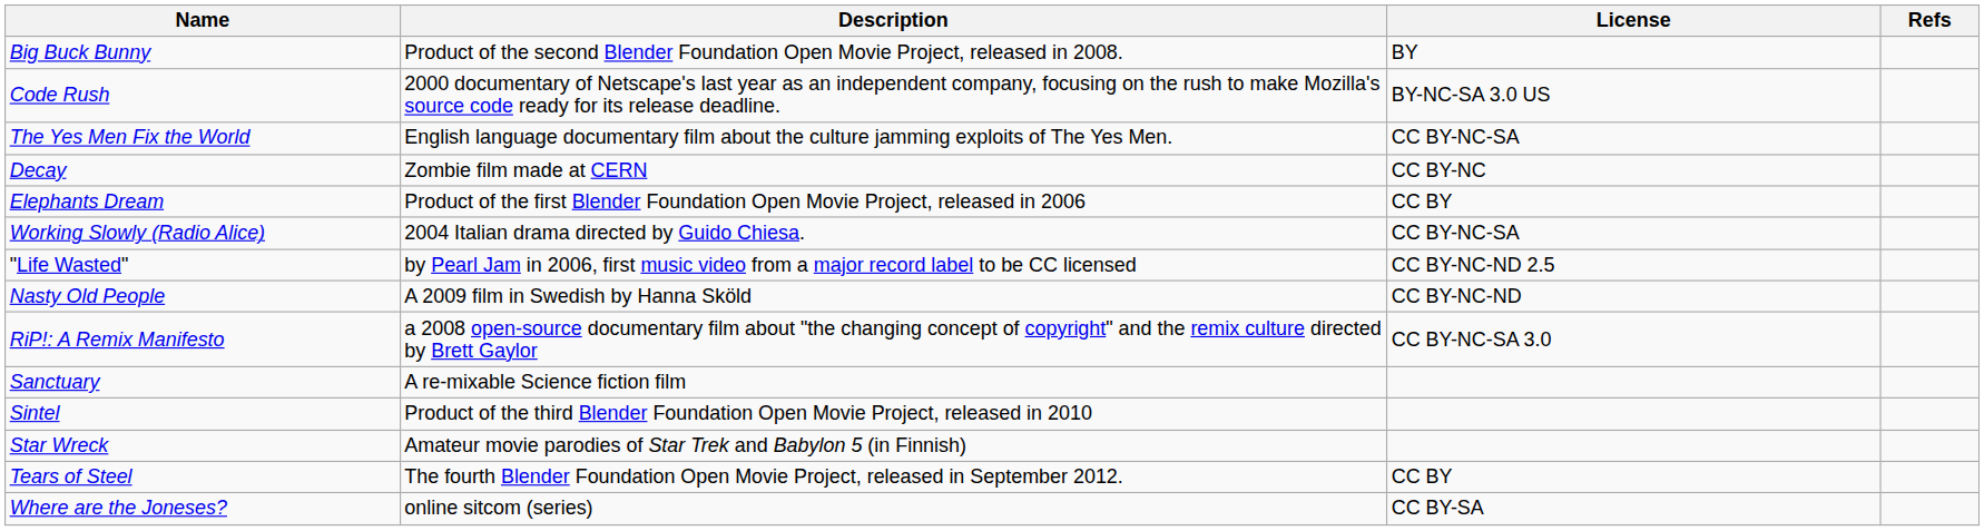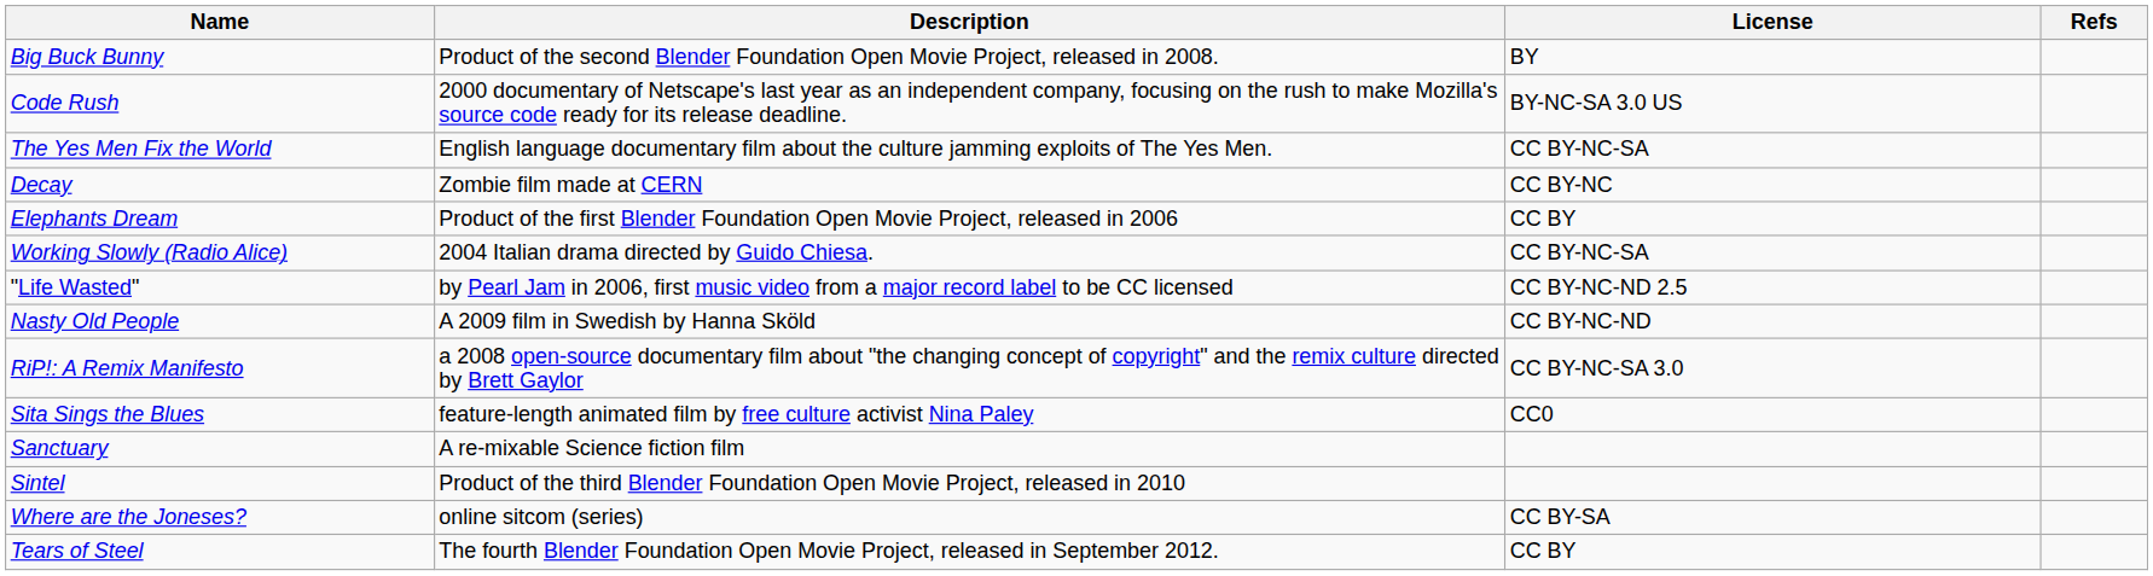 <table class="wikitable sortable" style="width:100%;">
 <tr>
 <th style="width:20%">Name</th>
 <th style="width:50%">Description</th>
 <th style="width:25%">License</th>
 <th style="width:5%">Refs</th>
 </tr>
 <tr>
 <td><em><a href='#'>Big Buck Bunny</a></em></td>
 <td>Product of the second <a href='#'>Blender</a> Foundation Open Movie Project, released in 2008.</td>
 <td>BY</td>
 <td></td>
 </tr>
 <tr>
 <td><em><a href='#'>Code Rush</a></em></td>
 <td>2000 documentary of Netscape's last year as an independent company, focusing on the rush to make Mozilla's <a href='#'>source code</a> ready for its release deadline.</td>
 <td>BY-NC-SA 3.0 US</td>
 <td></td>
 </tr>
 <tr>
 <td><em><a href='#'>The Yes Men Fix the World</a></em></td>
 <td>English language documentary film about the culture jamming exploits of The Yes Men.</td>
 <td>CC BY-NC-SA</td>
 <td></td>
 </tr>
 <tr>
 <td><em><a href='#'>Decay</a></em></td>
 <td>Zombie film made at <a href='#'>CERN</a></td>
 <td>CC BY-NC</td>
 <td></td>
 </tr>
 <tr>
 <td><em><a href='#'>Elephants Dream</a></em></td>
 <td>Product of the first <a href='#'>Blender</a> Foundation Open Movie Project, released in 2006</td>
 <td>CC BY</td>
 <td></td>
 </tr>
 <tr>
 <td><em><a href='#'>Working Slowly (Radio Alice)</a></em></td>
 <td>2004 Italian drama directed by <a href='#'>Guido Chiesa</a>.</td>
 <td>CC BY-NC-SA</td>
 <td></td>
 </tr>
 <tr>
 <td>"<a href='#'>Life Wasted</a>"</td>
 <td>by <a href='#'>Pearl Jam</a> in 2006, first <a href='#'>music video</a> from a <a href='#'>major record label</a> to be CC licensed</td>
 <td>CC BY-NC-ND 2.5</td>
 <td></td>
 </tr>
 <tr>
 <td><em><a href='#'>Nasty Old People</a></em></td>
 <td>A 2009 film in Swedish by Hanna Sköld</td>
 <td>CC BY-NC-ND</td>
 <td></td>
 </tr>
 <tr>
 <td><em><a href='#'>RiP!: A Remix Manifesto</a></em></td>
 <td>a 2008 <a href='#'>open-source</a> documentary film about "the changing concept of <a href='#'>copyright</a>" and the <a href='#'>remix culture</a> directed by <a href='#'>Brett Gaylor</a></td>
 <td>CC BY-NC-SA 3.0</td>
 <td></td>
 </tr>
 <tr>
+<td><em><a href='#'>Sita Sings the Blues</a></em></td>
+<td>feature-length animated film by <a href='#'>free culture</a> activist <a href='#'>Nina Paley</a></td>
+<td>CC0</td>
+<td></td>
+</tr>
+<tr>
 <td><em><a href='#'>Sanctuary</a></em></td>
 <td>A re-mixable Science fiction film</td>
 <td></td>
 <td></td>
 </tr>
 <tr>
 <td><em><a href='#'>Sintel</a></em></td>
 <td>Product of the third <a href='#'>Blender</a> Foundation Open Movie Project, released in 2010</td>
 <td></td>
 <td></td>
 </tr>
 <tr>
-<td><em><a href='#'>Star Wreck</a></em></td>
-<td>Amateur movie parodies of <em>Star Trek</em> and <em>Babylon 5</em> (in Finnish)</td>
-<td></td>
+<td><em><a href='#'>Where are the Joneses?</a></em></td>
+<td>online sitcom (series)</td>
+<td>CC BY-SA</td>
 <td></td>
 </tr>
 <tr>
 <td><em><a href='#'>Tears of Steel</a></em></td>
 <td>The fourth <a href='#'>Blender</a> Foundation Open Movie Project, released in September 2012.</td>
 <td>CC BY</td>
 <td></td>
 </tr>
-<tr>
-<td><em><a href='#'>Where are the Joneses?</a></em></td>
-<td>online sitcom (series)</td>
-<td>CC BY-SA</td>
-<td></td>
-</tr>
 </table>
